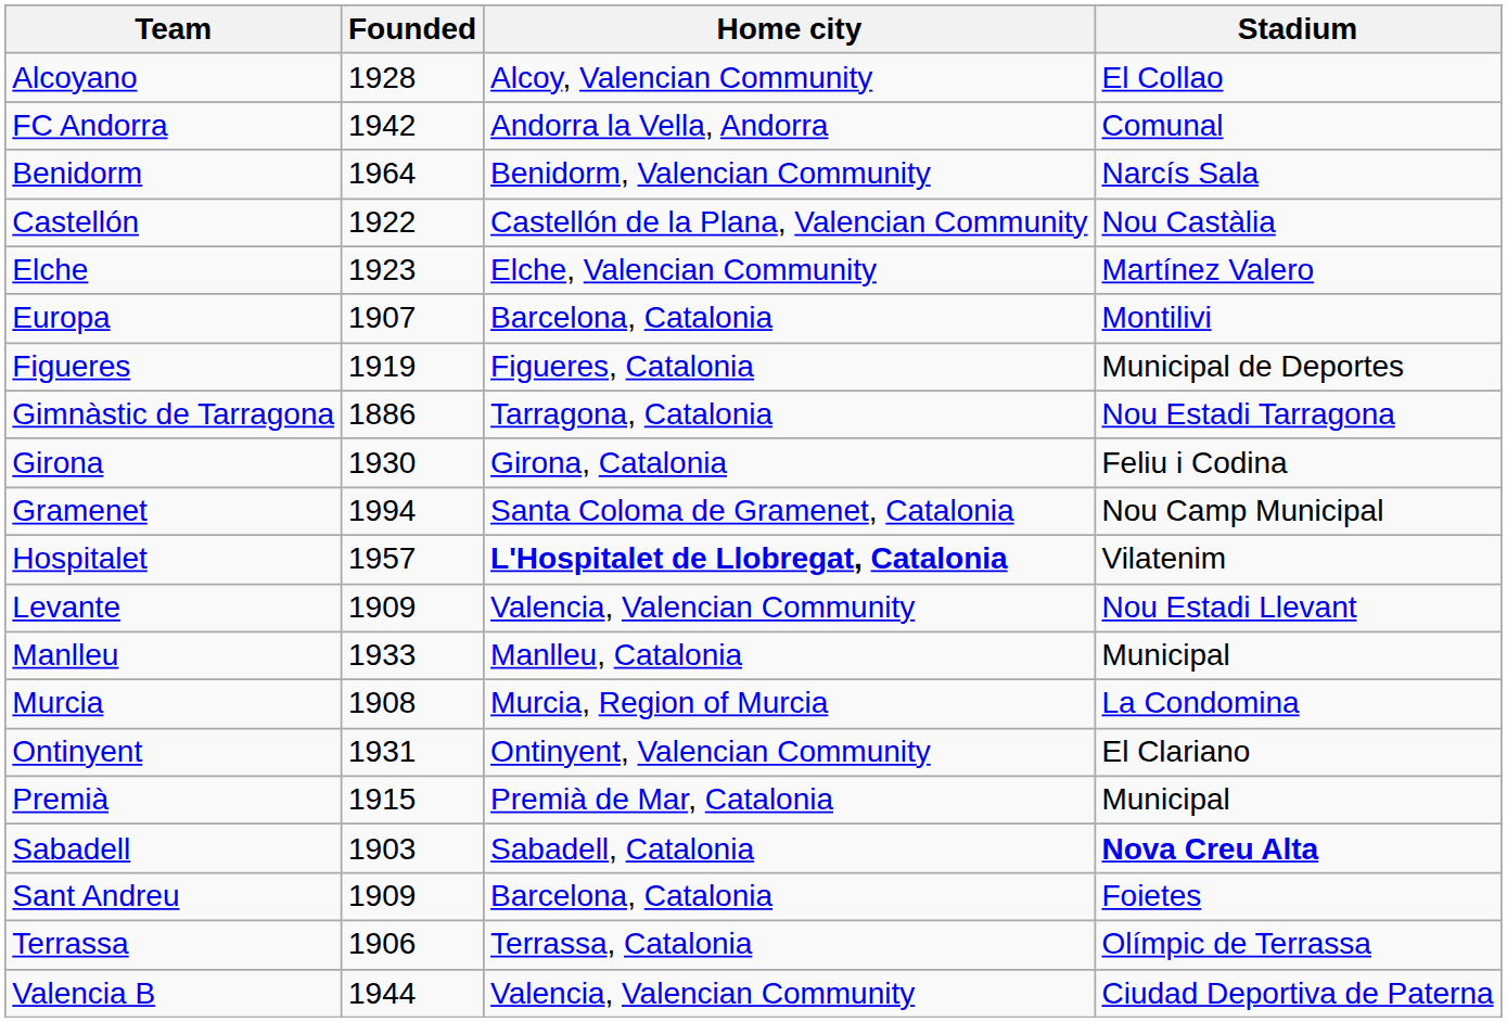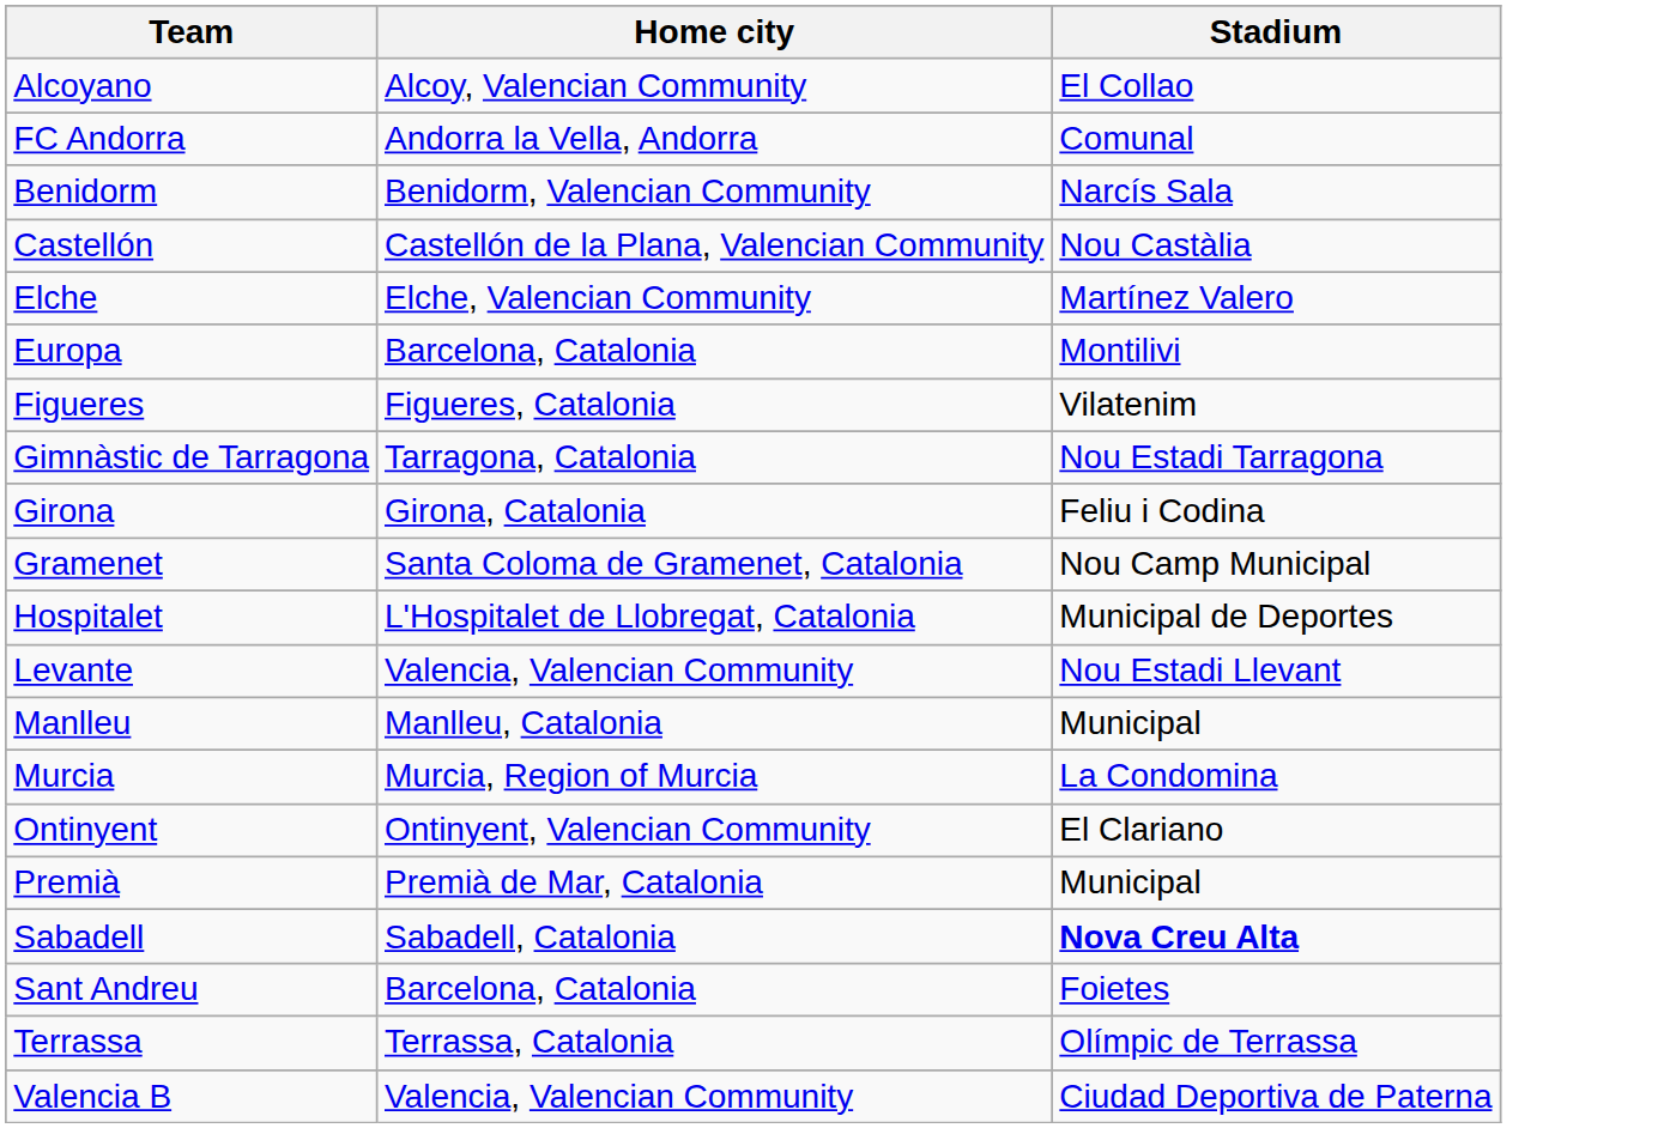 <table class="wikitable sortable">
 <tr>
 <th>Team</th>
-<th>Founded</th>
 <th>Home city</th>
 <th>Stadium</th>
 </tr>
 <tr>
 <td><a href='#'>Alcoyano</a></td>
-<td>1928</td>
 <td><a href='#'>Alcoy</a>, <a href='#'>Valencian Community</a></td>
 <td><a href='#'>El Collao</a></td>
 </tr>
 <tr>
 <td><a href='#'>FC Andorra</a></td>
-<td>1942</td>
 <td><a href='#'>Andorra la Vella</a>, <a href='#'>Andorra</a></td>
 <td><a href='#'>Comunal</a></td>
 </tr>
 <tr>
 <td><a href='#'>Benidorm</a></td>
-<td>1964</td>
 <td><a href='#'>Benidorm</a>, <a href='#'>Valencian Community</a></td>
 <td><a href='#'>Narcís Sala</a></td>
 </tr>
 <tr>
 <td><a href='#'>Castellón</a></td>
-<td>1922</td>
 <td><a href='#'>Castellón de la Plana</a>, <a href='#'>Valencian Community</a></td>
 <td><a href='#'>Nou Castàlia</a></td>
 </tr>
 <tr>
 <td><a href='#'>Elche</a></td>
-<td>1923</td>
 <td><a href='#'>Elche</a>, <a href='#'>Valencian Community</a></td>
 <td><a href='#'>Martínez Valero</a></td>
 </tr>
 <tr>
 <td><a href='#'>Europa</a></td>
-<td>1907</td>
 <td><a href='#'>Barcelona</a>, <a href='#'>Catalonia</a></td>
 <td><a href='#'>Montilivi</a></td>
 </tr>
 <tr>
 <td><a href='#'>Figueres</a></td>
-<td>1919</td>
 <td><a href='#'>Figueres</a>, <a href='#'>Catalonia</a></td>
-<td>Municipal de Deportes</td>
+<td>Vilatenim</td>
 </tr>
 <tr>
 <td><a href='#'>Gimnàstic de Tarragona</a></td>
-<td>1886</td>
 <td><a href='#'>Tarragona</a>, <a href='#'>Catalonia</a></td>
 <td><a href='#'>Nou Estadi Tarragona</a></td>
 </tr>
 <tr>
 <td><a href='#'>Girona</a></td>
-<td>1930</td>
 <td><a href='#'>Girona</a>, <a href='#'>Catalonia</a></td>
 <td>Feliu i Codina</td>
 </tr>
 <tr>
 <td><a href='#'>Gramenet</a></td>
-<td>1994</td>
 <td><a href='#'>Santa Coloma de Gramenet</a>, <a href='#'>Catalonia</a></td>
 <td>Nou Camp Municipal</td>
 </tr>
 <tr>
 <td><a href='#'>Hospitalet</a></td>
-<td>1957</td>
-<td><strong><a href='#'>L'Hospitalet de Llobregat</a>, <a href='#'>Catalonia</a></strong></td>
-<td>Vilatenim</td>
+<td><a href='#'>L'Hospitalet de Llobregat</a>, <a href='#'>Catalonia</a></td>
+<td>Municipal de Deportes</td>
 </tr>
 <tr>
 <td><a href='#'>Levante</a></td>
-<td>1909</td>
 <td><a href='#'>Valencia</a>, <a href='#'>Valencian Community</a></td>
 <td><a href='#'>Nou Estadi Llevant</a></td>
 </tr>
 <tr>
 <td><a href='#'>Manlleu</a></td>
-<td>1933</td>
 <td><a href='#'>Manlleu</a>, <a href='#'>Catalonia</a></td>
 <td>Municipal</td>
 </tr>
 <tr>
 <td><a href='#'>Murcia</a></td>
-<td>1908</td>
 <td><a href='#'>Murcia</a>, <a href='#'>Region of Murcia</a></td>
 <td><a href='#'>La Condomina</a></td>
 </tr>
 <tr>
 <td><a href='#'>Ontinyent</a></td>
-<td>1931</td>
 <td><a href='#'>Ontinyent</a>, <a href='#'>Valencian Community</a></td>
 <td>El Clariano</td>
 </tr>
 <tr>
 <td><a href='#'>Premià</a></td>
-<td>1915</td>
 <td><a href='#'>Premià de Mar</a>, <a href='#'>Catalonia</a></td>
 <td>Municipal</td>
 </tr>
 <tr>
 <td><a href='#'>Sabadell</a></td>
-<td>1903</td>
 <td><a href='#'>Sabadell</a>, <a href='#'>Catalonia</a></td>
 <td><strong><a href='#'>Nova Creu Alta</a></strong></td>
 </tr>
 <tr>
 <td><a href='#'>Sant Andreu</a></td>
-<td>1909</td>
 <td><a href='#'>Barcelona</a>, <a href='#'>Catalonia</a></td>
 <td><a href='#'>Foietes</a></td>
 </tr>
 <tr>
 <td><a href='#'>Terrassa</a></td>
-<td>1906</td>
 <td><a href='#'>Terrassa</a>, <a href='#'>Catalonia</a></td>
 <td><a href='#'>Olímpic de Terrassa</a></td>
 </tr>
 <tr>
 <td><a href='#'>Valencia B</a></td>
-<td>1944</td>
 <td><a href='#'>Valencia</a>, <a href='#'>Valencian Community</a></td>
 <td><a href='#'>Ciudad Deportiva de Paterna</a></td>
 </tr>
 </table>
